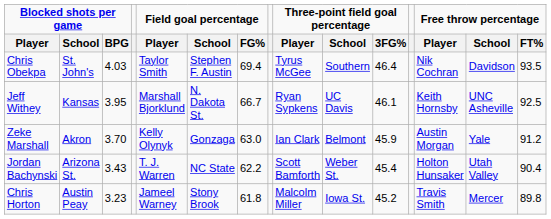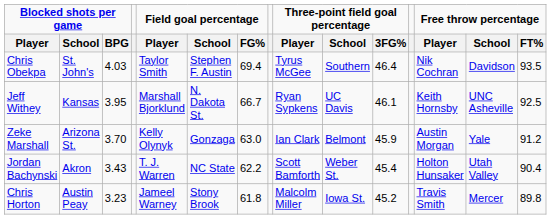 <table class="wikitable" style="text-align: left;">
 <tr>
 <td colspan=3 style="text-align:center;"><strong><a href='#'>Blocked shots per game</a></strong></td>
 <td></td>
 <td colspan=3 style="text-align:center;"><strong>Field goal percentage</strong></td>
 <td></td>
 <td colspan=3 style="text-align:center;"><strong>Three-point field goal percentage</strong></td>
 <td></td>
 <td colspan=3 style="text-align:center;"><strong>Free throw percentage</strong></td>
 </tr>
 <tr>
 <th>Player</th>
 <th>School</th>
 <th>BPG</th>
 <th></th>
 <th>Player</th>
 <th>School</th>
 <th>FG%</th>
 <th></th>
 <th>Player</th>
 <th>School</th>
 <th>3FG%</th>
 <th></th>
 <th>Player</th>
 <th>School</th>
 <th>FT%</th>
 </tr>
 <tr>
 <td align="left"><a href='#'>Chris Obekpa</a></td>
 <td><a href='#'>St. John's</a></td>
 <td>4.03</td>
 <td></td>
 <td><a href='#'>Taylor Smith</a></td>
 <td><a href='#'>Stephen F. Austin</a></td>
 <td>69.4</td>
 <td></td>
 <td><a href='#'>Tyrus McGee</a></td>
 <td><a href='#'>Southern</a></td>
 <td>46.4</td>
 <td></td>
 <td><a href='#'>Nik Cochran</a></td>
 <td><a href='#'>Davidson</a></td>
 <td>93.5</td>
 </tr>
 <tr>
 <td align="left"><a href='#'>Jeff Withey</a></td>
 <td><a href='#'>Kansas</a></td>
 <td>3.95</td>
 <td></td>
 <td><a href='#'>Marshall Bjorklund</a></td>
 <td><a href='#'>N. Dakota St.</a></td>
 <td>66.7</td>
 <td></td>
 <td><a href='#'>Ryan Sypkens</a></td>
 <td><a href='#'>UC Davis</a></td>
 <td>46.1</td>
 <td></td>
 <td><a href='#'>Keith Hornsby</a></td>
 <td><a href='#'>UNC Asheville</a></td>
 <td>92.5</td>
 </tr>
 <tr>
 <td align="left"><a href='#'>Zeke Marshall</a></td>
-<td><a href='#'>Akron</a></td>
+<td><a href='#'>Arizona St.</a></td>
 <td>3.70</td>
 <td></td>
 <td><a href='#'>Kelly Olynyk</a></td>
 <td><a href='#'>Gonzaga</a></td>
 <td>63.0</td>
 <td></td>
 <td><a href='#'>Ian Clark</a></td>
 <td><a href='#'>Belmont</a></td>
 <td>45.9</td>
 <td></td>
 <td><a href='#'>Austin Morgan</a></td>
 <td><a href='#'>Yale</a></td>
 <td>91.2</td>
 </tr>
 <tr>
 <td align="left"><a href='#'>Jordan Bachynski</a></td>
-<td><a href='#'>Arizona St.</a></td>
+<td><a href='#'>Akron</a></td>
 <td>3.43</td>
 <td></td>
 <td><a href='#'>T. J. Warren</a></td>
 <td><a href='#'>NC State</a></td>
 <td>62.2</td>
 <td></td>
 <td><a href='#'>Scott Bamforth</a></td>
 <td><a href='#'>Weber St.</a></td>
 <td>45.4</td>
 <td></td>
 <td><a href='#'>Holton Hunsaker</a></td>
 <td><a href='#'>Utah Valley</a></td>
 <td>90.4</td>
 </tr>
 <tr>
 <td align="left"><a href='#'>Chris Horton</a></td>
 <td><a href='#'>Austin Peay</a></td>
 <td>3.23</td>
 <td></td>
 <td><a href='#'>Jameel Warney</a></td>
 <td><a href='#'>Stony Brook</a></td>
 <td>61.8</td>
 <td></td>
 <td><a href='#'>Malcolm Miller</a></td>
 <td><a href='#'>Iowa St.</a></td>
 <td>45.2</td>
 <td></td>
 <td><a href='#'>Travis Smith</a></td>
 <td><a href='#'>Mercer</a></td>
 <td>89.8</td>
 </tr>
 </table>
